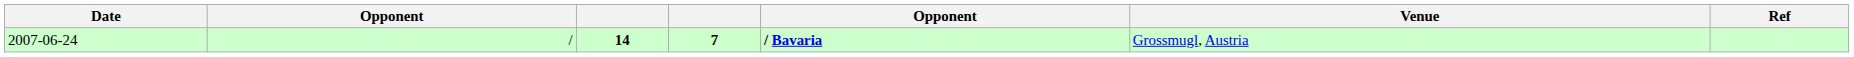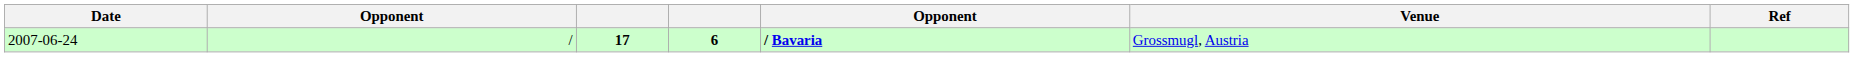 <table class="wikitable sortable" style="width:100%">
 <tr>
 <th style="width:11%">Date</th>
 <th style="width:20%">Opponent</th>
 <th style="width:5%"></th>
 <th style="width:5%"></th>
 <th style="width:20%">Opponent</th>
 <th>Venue</th>
 <th>Ref</th>
 </tr>
 <tr bgcolor="#ccffcc">
 <td>2007-06-24</td>
 <td align="right"> / </td>
-<td align="center"><strong>14</strong></td>
-<td align="center"><strong>7</strong></td>
+<td align="center"><strong>17</strong></td>
+<td align="center"><strong>6</strong></td>
 <td><strong> /  <a href='#'>Bavaria</a></strong></td>
 <td><a href='#'>Grossmugl</a>, <a href='#'>Austria</a></td>
 <td></td>
 </tr>
 </table>
